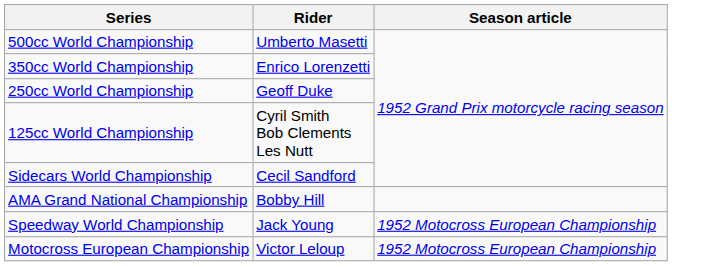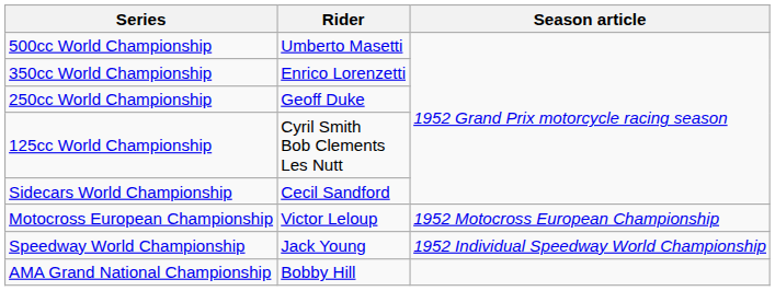 <table class="wikitable" style="font-size: 87%;">
 <tr>
 <th>Series</th>
 <th>Rider</th>
 <th>Season article</th>
 </tr>
 <tr>
 <td><a href='#'>500cc World Championship</a></td>
 <td> <a href='#'>Umberto Masetti</a></td>
 <td rowspan=5><em><a href='#'>1952 Grand Prix motorcycle racing season</a></em></td>
 </tr>
 <tr>
 <td><a href='#'>350cc World Championship</a></td>
 <td> <a href='#'>Enrico Lorenzetti</a></td>
 </tr>
 <tr>
 <td><a href='#'>250cc World Championship</a></td>
 <td> <a href='#'>Geoff Duke</a></td>
 </tr>
 <tr>
 <td><a href='#'>125cc World Championship</a></td>
 <td> Cyril Smith<br> Bob Clements<br> Les Nutt</td>
 </tr>
 <tr>
 <td><a href='#'>Sidecars World Championship</a></td>
 <td> <a href='#'>Cecil Sandford</a></td>
 </tr>
 <tr>
+<td><a href='#'>Motocross European Championship</a></td>
+<td> <a href='#'>Victor Leloup</a></td>
+<td><em><a href='#'>1952 Motocross European Championship</a></em></td>
+</tr>
+<tr>
+<td><a href='#'>Speedway World Championship</a></td>
+<td> <a href='#'>Jack Young</a></td>
+<td><em><a href='#'>1952 Individual Speedway World Championship</a></em></td>
+</tr>
+<tr>
 <td><a href='#'>AMA Grand National Championship</a></td>
 <td> <a href='#'>Bobby Hill</a></td>
 <td></td>
 </tr>
-<tr>
-<td><a href='#'>Speedway World Championship</a></td>
-<td> <a href='#'>Jack Young</a></td>
-<td><em><a href='#'>1952 Motocross European Championship</a></em></td>
-</tr>
-<tr>
-<td><a href='#'>Motocross European Championship</a></td>
-<td> <a href='#'>Victor Leloup</a></td>
-<td><em><a href='#'>1952 Motocross European Championship</a></em></td>
-</tr>
 </table>
